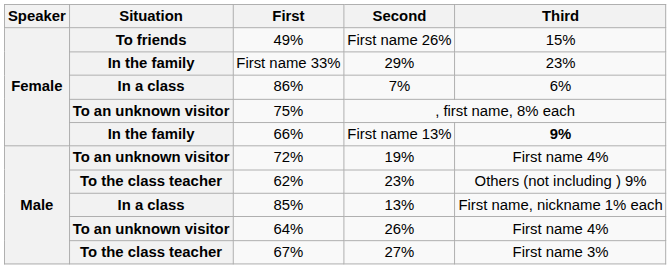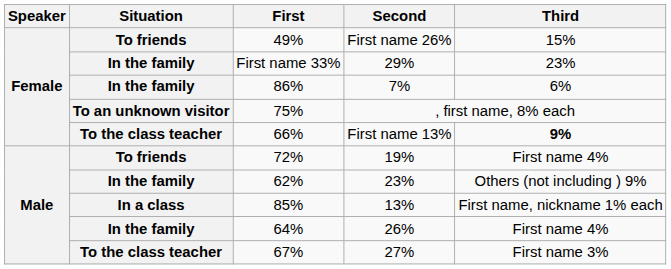 <table class="wikitable" style="text-align:center;">
 <tr>
 <th>Speaker</th>
 <th>Situation</th>
 <th>First</th>
 <th>Second</th>
 <th>Third</th>
 </tr>
 <tr>
 <th rowspan="5">Female</th>
 <th>To friends</th>
 <td> 49%</td>
 <td>First name 26%</td>
 <td> 15%</td>
 </tr>
 <tr>
 <th>In the family</th>
 <td>First name 33%</td>
 <td> 29%</td>
 <td> 23%</td>
 </tr>
 <tr>
-<th>In a class</th>
+<th>In the family</th>
 <td> 86%</td>
 <td> 7%</td>
 <td> 6%</td>
 </tr>
 <tr>
 <th>To an unknown visitor</th>
 <td> 75%</td>
 <td colspan="2">, first name,  8% each</td>
 </tr>
 <tr>
-<th>In the family</th>
+<th>To the class teacher</th>
 <td> 66%</td>
 <td>First name 13%</td>
 <td><strong> 9%</strong></td>
 </tr>
 <tr>
 <th rowspan="5">Male</th>
-<th>To an unknown visitor</th>
+<th>To friends</th>
 <td> 72%</td>
 <td> 19%</td>
 <td>First name 4%</td>
 </tr>
 <tr>
-<th>To the class teacher</th>
+<th>In the family</th>
 <td> 62%</td>
 <td> 23%</td>
 <td>Others (not including ) 9%</td>
 </tr>
 <tr>
 <th>In a class</th>
 <td> 85%</td>
 <td> 13%</td>
 <td>First name, nickname 1% each</td>
 </tr>
 <tr>
-<th>To an unknown visitor</th>
+<th>In the family</th>
 <td> 64%</td>
 <td> 26%</td>
 <td>First name 4%</td>
 </tr>
 <tr>
 <th>To the class teacher</th>
 <td> 67%</td>
 <td> 27%</td>
 <td>First name 3%</td>
 </tr>
 </table>
